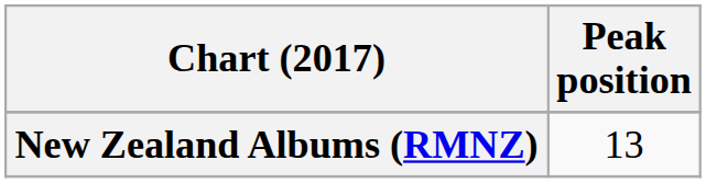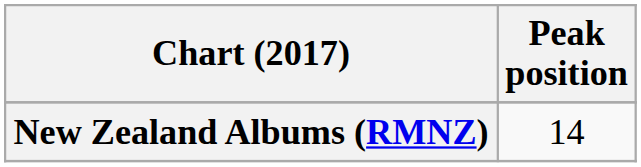 <table class="wikitable sortable plainrowheaders" style="text-align:center">
 <tr>
 <th scope="col">Chart (2017)</th>
 <th scope="col">Peak<br> position</th>
 </tr>
 <tr>
 </tr>
 <tr>
 </tr>
 <tr>
 </tr>
 <tr>
 </tr>
 <tr>
 </tr>
 <tr>
 </tr>
 <tr>
 </tr>
 <tr>
 </tr>
 <tr>
 <th scope="row">New Zealand Albums (<a href='#'>RMNZ</a>)</th>
-<td>13</td>
+<td>14</td>
 </tr>
 <tr>
 </tr>
 <tr>
 </tr>
 <tr>
 </tr>
 <tr>
 </tr>
 </table>
